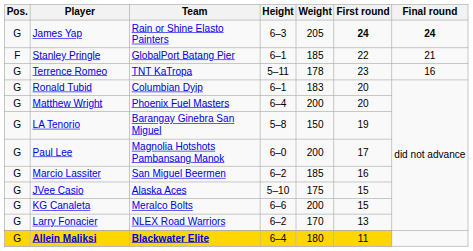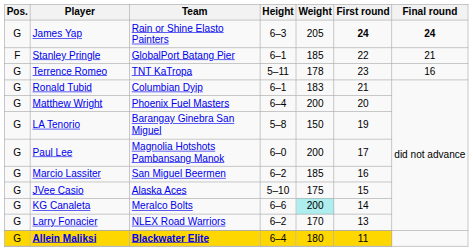 <table class="wikitable">
 <tr>
 <th>Pos.</th>
 <th style="width:150px;">Player</th>
 <th width=200px>Team</th>
 <th>Height</th>
 <th>Weight</th>
 <th>First round</th>
 <th>Final round</th>
 </tr>
 <tr>
 <td style="text-align:center">G</td>
 <td><a href='#'>James Yap</a></td>
 <td><a href='#'>Rain or Shine Elasto Painters</a></td>
 <td align=center>6–3</td>
 <td align=center>205</td>
 <td align=center><strong>24</strong></td>
 <td style="text-align:center;"><strong>24</strong></td>
 </tr>
 <tr>
 <td style="text-align:center">F</td>
 <td><a href='#'>Stanley Pringle</a></td>
 <td><a href='#'>GlobalPort Batang Pier</a></td>
 <td align=center>6–1</td>
 <td align=center>185</td>
 <td align=center>22</td>
 <td style="text-align:center;">21</td>
 </tr>
 <tr>
 <td style="text-align:center">G</td>
 <td><a href='#'>Terrence Romeo</a></td>
 <td><a href='#'>TNT KaTropa</a></td>
 <td align=center>5–11</td>
 <td align=center>178</td>
 <td align=center>23</td>
 <td style="text-align:center;">16</td>
 </tr>
 <tr>
 <td style="text-align:center">G</td>
 <td><a href='#'>Ronald Tubid</a></td>
 <td><a href='#'>Columbian Dyip</a></td>
 <td align=center>6–1</td>
 <td align=center>183</td>
-<td align=center>20</td>
+<td align=center>21</td>
 <td rowspan=9>did not advance</td>
 </tr>
 <tr>
 <td style="text-align:center">G</td>
 <td><a href='#'>Matthew Wright</a></td>
 <td><a href='#'>Phoenix Fuel Masters</a></td>
 <td align=center>6–4</td>
 <td align=center>200</td>
 <td align=center>20</td>
 </tr>
 <tr>
 <td style="text-align:center">G</td>
 <td><a href='#'>LA Tenorio</a></td>
 <td><a href='#'>Barangay Ginebra San Miguel</a></td>
 <td align=center>5–8</td>
 <td align=center>150</td>
 <td align=center>19</td>
 </tr>
 <tr>
 <td style="text-align:center">G</td>
 <td><a href='#'>Paul Lee</a></td>
 <td><a href='#'>Magnolia Hotshots Pambansang Manok</a></td>
 <td align=center>6–0</td>
 <td align=center>200</td>
 <td align=center>17</td>
 </tr>
 <tr>
 <td style="text-align:center">G</td>
 <td><a href='#'>Marcio Lassiter</a></td>
 <td><a href='#'>San Miguel Beermen</a></td>
 <td align=center>6–2</td>
 <td align=center>185</td>
 <td align=center>16</td>
 </tr>
 <tr>
 <td style="text-align:center">G</td>
 <td><a href='#'>JVee Casio</a></td>
 <td><a href='#'>Alaska Aces</a></td>
 <td align=center>5–10</td>
 <td align=center>175</td>
 <td align=center>15</td>
 </tr>
 <tr>
 <td style="text-align:center">G</td>
 <td><a href='#'>KG Canaleta</a></td>
 <td><a href='#'>Meralco Bolts</a></td>
 <td align=center>6–6</td>
-<td align=center>200</td>
-<td align=center>15</td>
+<td align=center style="background: paleturquoise;">200</td>
+<td align=center>14</td>
 </tr>
 <tr>
 <td style="text-align:center">G</td>
 <td><a href='#'>Larry Fonacier</a></td>
 <td><a href='#'>NLEX Road Warriors</a></td>
 <td align=center>6–2</td>
 <td align=center>170</td>
 <td align=center>13</td>
 </tr>
 <tr>
 </tr>
 <tr bgcolor=#FFD700>
 <td style="text-align:center">G</td>
 <td><strong><a href='#'>Allein Maliksi</a></strong></td>
 <td><strong><a href='#'>Blackwater Elite</a></strong></td>
 <td align=center>6–4</td>
 <td align=center>180</td>
 <td align=center>11</td>
 </tr>
 <tr>
 </tr>
 </table>
